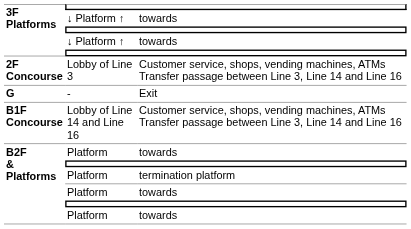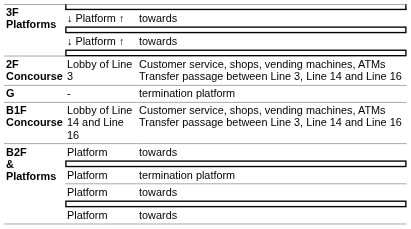 <table cellspacing=0 cellpadding=3>
 <tr>
 <td style="vertical-align:top; border-bottom:solid 1px gray; border-top:solid 1px gray; width:50px;" rowspan=5 valign=top><strong>3F<br> Platforms</strong></td>
 <td style="border-right:solid 2px black;border-left:solid 2px black;border-top:solid 1px gray;border-bottom:solid 2px black;text-align:center;" colspan=2></td>
 </tr>
 <tr>
 <td>↓ Platform ↑</td>
 <td>  towards  </td>
 </tr>
 <tr>
 <td colspan="3" style="border-top:solid 2px black; border-right:solid 2px black; border-left:solid 2px black; border-bottom:solid 2px black; text-align:center;"></td>
 </tr>
 <tr>
 <td>↓ Platform ↑</td>
 <td>  towards   </td>
 </tr>
 <tr>
 <td colspan="4" style="border-top:solid 2px black; border-right:solid 2px black; border-left:solid 2px black; border-bottom:solid 2px black; text-align:center;"></td>
 </tr>
 <tr>
 <td style="border-bottom:solid 1px gray;" valign=top width=50><strong>2F<br>Concourse</strong></td>
 <td style="border-bottom:solid 1px gray;" valign=top width=100>Lobby of Line 3</td>
 <td style="border-bottom:solid 1px gray;" valign=top width=390>Customer service, shops, vending machines, ATMs<br>Transfer passage between Line 3, Line 14 and Line 16</td>
 </tr>
 <tr>
 <td style="border-bottom:solid 1px gray;" width=50 valign=top><strong>G</strong></td>
 <td style="border-bottom:solid 1px gray;" width=100 valign=top>-</td>
-<td style="border-bottom:solid 1px gray;" width=390 valign=top>Exit</td>
+<td style="border-bottom:solid 1px gray;">  termination platform</td>
 </tr>
 <tr>
 <td style="border-bottom:solid 1px gray;" valign=top width=50><strong>B1F<br>Concourse</strong></td>
 <td style="border-bottom:solid 1px gray;" valign=top width=100>Lobby of Line 14 and Line 16</td>
 <td style="border-bottom:solid 1px gray;" valign=top width=390>Customer service, shops, vending machines, ATMs<br>Transfer passage between Line 3, Line 14 and Line 16</td>
 </tr>
 <tr>
 <td style="border-bottom:solid 1px gray;" rowspan="6" valign=top><strong>B2F<br> &  Platforms</strong></td>
 <td>Platform</td>
 <td>  towards  </td>
 </tr>
 <tr>
 <td style="border-right:solid 2px black;border-left:solid 2px black;border-top:solid 2px black;border-bottom:solid 2px black;text-align:center;" colspan=2></td>
 </tr>
 <tr>
 <td style="border-bottom:solid 1px gray;">Platform</td>
 <td style="border-bottom:solid 1px gray;">  termination platform</td>
 </tr>
 <tr>
 <td>Platform</td>
 <td>  towards   </td>
 </tr>
 <tr>
 <td style="border-right:solid 2px black;border-left:solid 2px black;border-top:solid 2px black;border-bottom:solid 2px black;text-align:center;" colspan=2></td>
 </tr>
 <tr>
 <td style="border-bottom:solid 1px gray;">Platform</td>
 <td style="border-bottom:solid 1px gray;">  towards   </td>
 </tr>
 </table>
